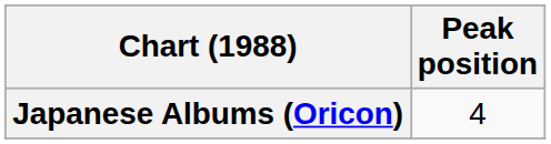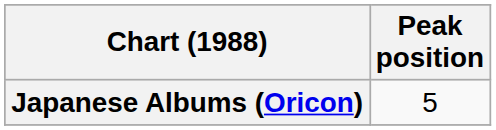 <table class="wikitable plainrowheaders" style="text-align:center">
 <tr>
 <th scope="col">Chart (1988)</th>
 <th scope="col">Peak<br> position</th>
 </tr>
 <tr>
 <th scope="row">Japanese Albums (<a href='#'>Oricon</a>)</th>
-<td>4</td>
+<td>5</td>
 </tr>
 </table>
